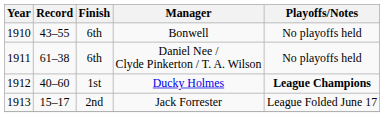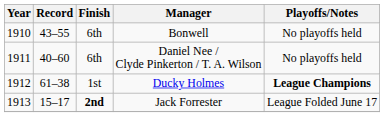 <table class="wikitable" style="text-align:center">
 <tr>
 <th>Year</th>
 <th>Record</th>
 <th>Finish</th>
 <th>Manager</th>
 <th>Playoffs/Notes</th>
 </tr>
 <tr>
 <td>1910</td>
 <td>43–55</td>
 <td>6th</td>
 <td>Bonwell</td>
 <td>No playoffs held</td>
 </tr>
 <tr>
 <td>1911</td>
-<td>61–38</td>
+<td>40–60</td>
 <td>6th</td>
 <td>Daniel Nee /<br>Clyde Pinkerton / T. A. Wilson</td>
 <td>No playoffs held</td>
 </tr>
 <tr>
 <td>1912</td>
-<td>40–60</td>
+<td>61–38</td>
 <td>1st</td>
 <td><a href='#'>Ducky Holmes</a></td>
 <td><strong>League Champions</strong></td>
 </tr>
 <tr>
 <td>1913</td>
 <td>15–17</td>
-<td>2nd</td>
+<td><strong>2nd</strong></td>
 <td>Jack Forrester</td>
 <td>League Folded June 17</td>
 </tr>
 <tr>
 </tr>
 </table>
